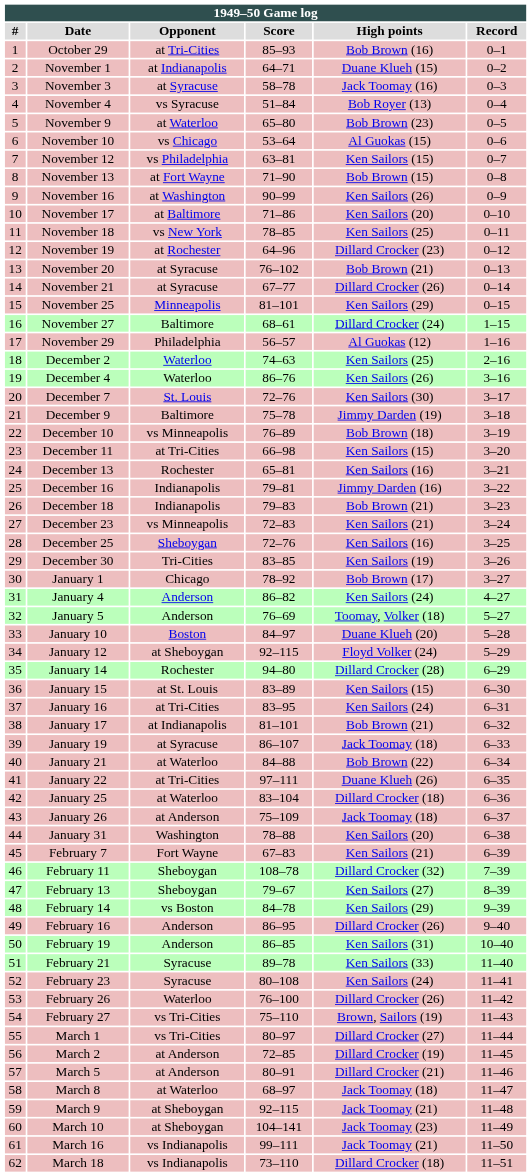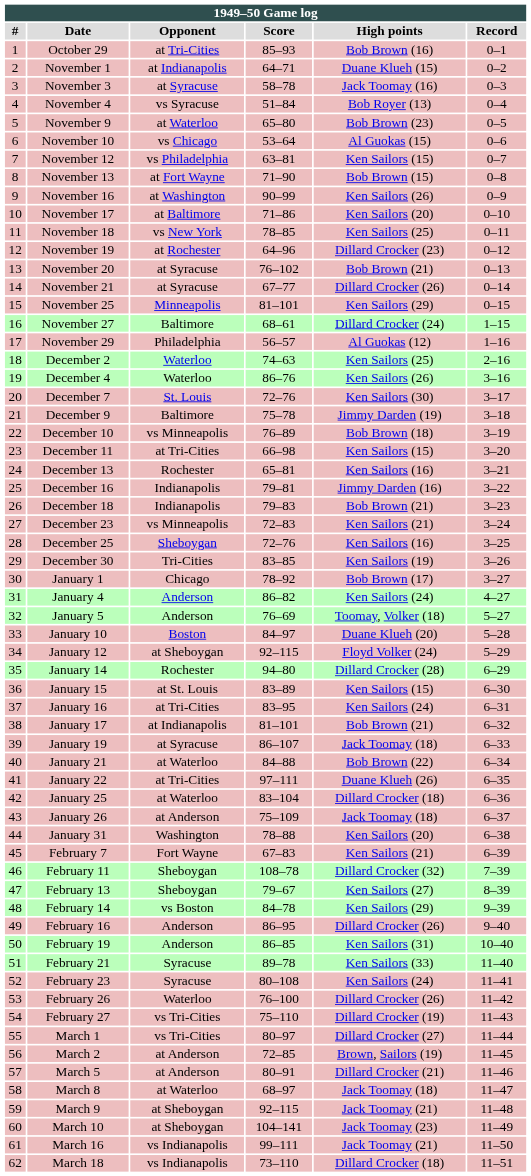 <table class="toccolours collapsible" width=50% style="clear:both; margin:1.5em auto; text-align:center">
 <tr>
 <th colspan=11 style="background:#2F4F4F; color:white;">1949–50 Game log</th>
 </tr>
 <tr align="center" bgcolor="#dddddd">
 <td><strong>#</strong></td>
 <td><strong>Date</strong></td>
 <td><strong>Opponent</strong></td>
 <td><strong>Score</strong></td>
 <td><strong>High points</strong></td>
 <td><strong>Record</strong></td>
 </tr>
 <tr align="center" bgcolor="edbebf">
 <td>1</td>
 <td>October 29</td>
 <td>at <a href='#'>Tri-Cities</a></td>
 <td>85–93</td>
 <td><a href='#'>Bob Brown</a> (16)</td>
 <td>0–1</td>
 </tr>
 <tr align="center" bgcolor="edbebf">
 <td>2</td>
 <td>November 1</td>
 <td>at <a href='#'>Indianapolis</a></td>
 <td>64–71</td>
 <td><a href='#'>Duane Klueh</a> (15)</td>
 <td>0–2</td>
 </tr>
 <tr align="center" bgcolor="edbebf">
 <td>3</td>
 <td>November 3</td>
 <td>at <a href='#'>Syracuse</a></td>
 <td>58–78</td>
 <td><a href='#'>Jack Toomay</a> (16)</td>
 <td>0–3</td>
 </tr>
 <tr align="center" bgcolor="edbebf">
 <td>4</td>
 <td>November 4</td>
 <td>vs Syracuse</td>
 <td>51–84</td>
 <td><a href='#'>Bob Royer</a> (13)</td>
 <td>0–4</td>
 </tr>
 <tr align="center" bgcolor="edbebf">
 <td>5</td>
 <td>November 9</td>
 <td>at <a href='#'>Waterloo</a></td>
 <td>65–80</td>
 <td><a href='#'>Bob Brown</a> (23)</td>
 <td>0–5</td>
 </tr>
 <tr align="center" bgcolor="edbebf">
 <td>6</td>
 <td>November 10</td>
 <td>vs <a href='#'>Chicago</a></td>
 <td>53–64</td>
 <td><a href='#'>Al Guokas</a> (15)</td>
 <td>0–6</td>
 </tr>
 <tr align="center" bgcolor="edbebf">
 <td>7</td>
 <td>November 12</td>
 <td>vs <a href='#'>Philadelphia</a></td>
 <td>63–81</td>
 <td><a href='#'>Ken Sailors</a> (15)</td>
 <td>0–7</td>
 </tr>
 <tr align="center" bgcolor="edbebf">
 <td>8</td>
 <td>November 13</td>
 <td>at <a href='#'>Fort Wayne</a></td>
 <td>71–90</td>
 <td><a href='#'>Bob Brown</a> (15)</td>
 <td>0–8</td>
 </tr>
 <tr align="center" bgcolor="edbebf">
 <td>9</td>
 <td>November 16</td>
 <td>at <a href='#'>Washington</a></td>
 <td>90–99</td>
 <td><a href='#'>Ken Sailors</a> (26)</td>
 <td>0–9</td>
 </tr>
 <tr align="center" bgcolor="edbebf">
 <td>10</td>
 <td>November 17</td>
 <td>at <a href='#'>Baltimore</a></td>
 <td>71–86</td>
 <td><a href='#'>Ken Sailors</a> (20)</td>
 <td>0–10</td>
 </tr>
 <tr align="center" bgcolor="edbebf">
 <td>11</td>
 <td>November 18</td>
 <td>vs <a href='#'>New York</a></td>
 <td>78–85</td>
 <td><a href='#'>Ken Sailors</a> (25)</td>
 <td>0–11</td>
 </tr>
 <tr align="center" bgcolor="edbebf">
 <td>12</td>
 <td>November 19</td>
 <td>at <a href='#'>Rochester</a></td>
 <td>64–96</td>
 <td><a href='#'>Dillard Crocker</a> (23)</td>
 <td>0–12</td>
 </tr>
 <tr align="center" bgcolor="edbebf">
 <td>13</td>
 <td>November 20</td>
 <td>at Syracuse</td>
 <td>76–102</td>
 <td><a href='#'>Bob Brown</a> (21)</td>
 <td>0–13</td>
 </tr>
 <tr align="center" bgcolor="edbebf">
 <td>14</td>
 <td>November 21</td>
 <td>at Syracuse</td>
 <td>67–77</td>
 <td><a href='#'>Dillard Crocker</a> (26)</td>
 <td>0–14</td>
 </tr>
 <tr align="center" bgcolor="edbebf">
 <td>15</td>
 <td>November 25</td>
 <td><a href='#'>Minneapolis</a></td>
 <td>81–101</td>
 <td><a href='#'>Ken Sailors</a> (29)</td>
 <td>0–15</td>
 </tr>
 <tr align="center" bgcolor="bbffbb">
 <td>16</td>
 <td>November 27</td>
 <td>Baltimore</td>
 <td>68–61</td>
 <td><a href='#'>Dillard Crocker</a> (24)</td>
 <td>1–15</td>
 </tr>
 <tr align="center" bgcolor="edbebf">
 <td>17</td>
 <td>November 29</td>
 <td>Philadelphia</td>
 <td>56–57</td>
 <td><a href='#'>Al Guokas</a> (12)</td>
 <td>1–16</td>
 </tr>
 <tr align="center" bgcolor="bbffbb">
 <td>18</td>
 <td>December 2</td>
 <td><a href='#'>Waterloo</a></td>
 <td>74–63</td>
 <td><a href='#'>Ken Sailors</a> (25)</td>
 <td>2–16</td>
 </tr>
 <tr align="center" bgcolor="bbffbb">
 <td>19</td>
 <td>December 4</td>
 <td>Waterloo</td>
 <td>86–76</td>
 <td><a href='#'>Ken Sailors</a> (26)</td>
 <td>3–16</td>
 </tr>
 <tr align="center" bgcolor="edbebf">
 <td>20</td>
 <td>December 7</td>
 <td><a href='#'>St. Louis</a></td>
 <td>72–76</td>
 <td><a href='#'>Ken Sailors</a> (30)</td>
 <td>3–17</td>
 </tr>
 <tr align="center" bgcolor="edbebf">
 <td>21</td>
 <td>December 9</td>
 <td>Baltimore</td>
 <td>75–78</td>
 <td><a href='#'>Jimmy Darden</a> (19)</td>
 <td>3–18</td>
 </tr>
 <tr align="center" bgcolor="edbebf">
 <td>22</td>
 <td>December 10</td>
 <td>vs Minneapolis</td>
 <td>76–89</td>
 <td><a href='#'>Bob Brown</a> (18)</td>
 <td>3–19</td>
 </tr>
 <tr align="center" bgcolor="edbebf">
 <td>23</td>
 <td>December 11</td>
 <td>at Tri-Cities</td>
 <td>66–98</td>
 <td><a href='#'>Ken Sailors</a> (15)</td>
 <td>3–20</td>
 </tr>
 <tr align="center" bgcolor="edbebf">
 <td>24</td>
 <td>December 13</td>
 <td>Rochester</td>
 <td>65–81</td>
 <td><a href='#'>Ken Sailors</a> (16)</td>
 <td>3–21</td>
 </tr>
 <tr align="center" bgcolor="edbebf">
 <td>25</td>
 <td>December 16</td>
 <td>Indianapolis</td>
 <td>79–81</td>
 <td><a href='#'>Jimmy Darden</a> (16)</td>
 <td>3–22</td>
 </tr>
 <tr align="center" bgcolor="edbebf">
 <td>26</td>
 <td>December 18</td>
 <td>Indianapolis</td>
 <td>79–83</td>
 <td><a href='#'>Bob Brown</a> (21)</td>
 <td>3–23</td>
 </tr>
 <tr align="center" bgcolor="edbebf">
 <td>27</td>
 <td>December 23</td>
 <td>vs Minneapolis</td>
 <td>72–83</td>
 <td><a href='#'>Ken Sailors</a> (21)</td>
 <td>3–24</td>
 </tr>
 <tr align="center" bgcolor="edbebf">
 <td>28</td>
 <td>December 25</td>
 <td><a href='#'>Sheboygan</a></td>
 <td>72–76</td>
 <td><a href='#'>Ken Sailors</a> (16)</td>
 <td>3–25</td>
 </tr>
 <tr align="center" bgcolor="edbebf">
 <td>29</td>
 <td>December 30</td>
 <td>Tri-Cities</td>
 <td>83–85</td>
 <td><a href='#'>Ken Sailors</a> (19)</td>
 <td>3–26</td>
 </tr>
 <tr align="center" bgcolor="edbebf">
 <td>30</td>
 <td>January 1</td>
 <td>Chicago</td>
 <td>78–92</td>
 <td><a href='#'>Bob Brown</a> (17)</td>
 <td>3–27</td>
 </tr>
 <tr align="center" bgcolor="bbffbb">
 <td>31</td>
 <td>January 4</td>
 <td><a href='#'>Anderson</a></td>
 <td>86–82</td>
 <td><a href='#'>Ken Sailors</a> (24)</td>
 <td>4–27</td>
 </tr>
 <tr align="center" bgcolor="bbffbb">
 <td>32</td>
 <td>January 5</td>
 <td>Anderson</td>
 <td>76–69</td>
 <td><a href='#'>Toomay</a>, <a href='#'>Volker</a> (18)</td>
 <td>5–27</td>
 </tr>
 <tr align="center" bgcolor="edbebf">
 <td>33</td>
 <td>January 10</td>
 <td><a href='#'>Boston</a></td>
 <td>84–97</td>
 <td><a href='#'>Duane Klueh</a> (20)</td>
 <td>5–28</td>
 </tr>
 <tr align="center" bgcolor="edbebf">
 <td>34</td>
 <td>January 12</td>
 <td>at Sheboygan</td>
 <td>92–115</td>
 <td><a href='#'>Floyd Volker</a> (24)</td>
 <td>5–29</td>
 </tr>
 <tr align="center" bgcolor="bbffbb">
 <td>35</td>
 <td>January 14</td>
 <td>Rochester</td>
 <td>94–80</td>
 <td><a href='#'>Dillard Crocker</a> (28)</td>
 <td>6–29</td>
 </tr>
 <tr align="center" bgcolor="edbebf">
 <td>36</td>
 <td>January 15</td>
 <td>at St. Louis</td>
 <td>83–89</td>
 <td><a href='#'>Ken Sailors</a> (15)</td>
 <td>6–30</td>
 </tr>
 <tr align="center" bgcolor="edbebf">
 <td>37</td>
 <td>January 16</td>
 <td>at Tri-Cities</td>
 <td>83–95</td>
 <td><a href='#'>Ken Sailors</a> (24)</td>
 <td>6–31</td>
 </tr>
 <tr align="center" bgcolor="edbebf">
 <td>38</td>
 <td>January 17</td>
 <td>at Indianapolis</td>
 <td>81–101</td>
 <td><a href='#'>Bob Brown</a> (21)</td>
 <td>6–32</td>
 </tr>
 <tr align="center" bgcolor="edbebf">
 <td>39</td>
 <td>January 19</td>
 <td>at Syracuse</td>
 <td>86–107</td>
 <td><a href='#'>Jack Toomay</a> (18)</td>
 <td>6–33</td>
 </tr>
 <tr align="center" bgcolor="edbebf">
 <td>40</td>
 <td>January 21</td>
 <td>at Waterloo</td>
 <td>84–88</td>
 <td><a href='#'>Bob Brown</a> (22)</td>
 <td>6–34</td>
 </tr>
 <tr align="center" bgcolor="edbebf">
 <td>41</td>
 <td>January 22</td>
 <td>at Tri-Cities</td>
 <td>97–111</td>
 <td><a href='#'>Duane Klueh</a> (26)</td>
 <td>6–35</td>
 </tr>
 <tr align="center" bgcolor="edbebf">
 <td>42</td>
 <td>January 25</td>
 <td>at Waterloo</td>
 <td>83–104</td>
 <td><a href='#'>Dillard Crocker</a> (18)</td>
 <td>6–36</td>
 </tr>
 <tr align="center" bgcolor="edbebf">
 <td>43</td>
 <td>January 26</td>
 <td>at Anderson</td>
 <td>75–109</td>
 <td><a href='#'>Jack Toomay</a> (18)</td>
 <td>6–37</td>
 </tr>
 <tr align="center" bgcolor="edbebf">
 <td>44</td>
 <td>January 31</td>
 <td>Washington</td>
 <td>78–88</td>
 <td><a href='#'>Ken Sailors</a> (20)</td>
 <td>6–38</td>
 </tr>
 <tr align="center" bgcolor="edbebf">
 <td>45</td>
 <td>February 7</td>
 <td>Fort Wayne</td>
 <td>67–83</td>
 <td><a href='#'>Ken Sailors</a> (21)</td>
 <td>6–39</td>
 </tr>
 <tr align="center" bgcolor="bbffbb">
 <td>46</td>
 <td>February 11</td>
 <td>Sheboygan</td>
 <td>108–78</td>
 <td><a href='#'>Dillard Crocker</a> (32)</td>
 <td>7–39</td>
 </tr>
 <tr align="center" bgcolor="bbffbb">
 <td>47</td>
 <td>February 13</td>
 <td>Sheboygan</td>
 <td>79–67</td>
 <td><a href='#'>Ken Sailors</a> (27)</td>
 <td>8–39</td>
 </tr>
 <tr align="center" bgcolor="bbffbb">
 <td>48</td>
 <td>February 14</td>
 <td>vs Boston</td>
 <td>84–78</td>
 <td><a href='#'>Ken Sailors</a> (29)</td>
 <td>9–39</td>
 </tr>
 <tr align="center" bgcolor="edbebf">
 <td>49</td>
 <td>February 16</td>
 <td>Anderson</td>
 <td>86–95</td>
 <td><a href='#'>Dillard Crocker</a> (26)</td>
 <td>9–40</td>
 </tr>
 <tr align="center" bgcolor="bbffbb">
 <td>50</td>
 <td>February 19</td>
 <td>Anderson</td>
 <td>86–85</td>
 <td><a href='#'>Ken Sailors</a> (31)</td>
 <td>10–40</td>
 </tr>
 <tr align="center" bgcolor="bbffbb">
 <td>51</td>
 <td>February 21</td>
 <td>Syracuse</td>
 <td>89–78</td>
 <td><a href='#'>Ken Sailors</a> (33)</td>
 <td>11–40</td>
 </tr>
 <tr align="center" bgcolor="edbebf">
 <td>52</td>
 <td>February 23</td>
 <td>Syracuse</td>
 <td>80–108</td>
 <td><a href='#'>Ken Sailors</a> (24)</td>
 <td>11–41</td>
 </tr>
 <tr align="center" bgcolor="edbebf">
 <td>53</td>
 <td>February 26</td>
 <td>Waterloo</td>
 <td>76–100</td>
 <td><a href='#'>Dillard Crocker</a> (26)</td>
 <td>11–42</td>
 </tr>
 <tr align="center" bgcolor="edbebf">
 <td>54</td>
 <td>February 27</td>
 <td>vs Tri-Cities</td>
 <td>75–110</td>
-<td><a href='#'>Brown</a>, <a href='#'>Sailors</a> (19)</td>
+<td><a href='#'>Dillard Crocker</a> (19)</td>
 <td>11–43</td>
 </tr>
 <tr align="center" bgcolor="edbebf">
 <td>55</td>
 <td>March 1</td>
 <td>vs Tri-Cities</td>
 <td>80–97</td>
 <td><a href='#'>Dillard Crocker</a> (27)</td>
 <td>11–44</td>
 </tr>
 <tr align="center" bgcolor="edbebf">
 <td>56</td>
 <td>March 2</td>
 <td>at Anderson</td>
 <td>72–85</td>
-<td><a href='#'>Dillard Crocker</a> (19)</td>
+<td><a href='#'>Brown</a>, <a href='#'>Sailors</a> (19)</td>
 <td>11–45</td>
 </tr>
 <tr align="center" bgcolor="edbebf">
 <td>57</td>
 <td>March 5</td>
 <td>at Anderson</td>
 <td>80–91</td>
 <td><a href='#'>Dillard Crocker</a> (21)</td>
 <td>11–46</td>
 </tr>
 <tr align="center" bgcolor="edbebf">
 <td>58</td>
 <td>March 8</td>
 <td>at Waterloo</td>
 <td>68–97</td>
 <td><a href='#'>Jack Toomay</a> (18)</td>
 <td>11–47</td>
 </tr>
 <tr align="center" bgcolor="edbebf">
 <td>59</td>
 <td>March 9</td>
 <td>at Sheboygan</td>
 <td>92–115</td>
 <td><a href='#'>Jack Toomay</a> (21)</td>
 <td>11–48</td>
 </tr>
 <tr align="center" bgcolor="edbebf">
 <td>60</td>
 <td>March 10</td>
 <td>at Sheboygan</td>
 <td>104–141</td>
 <td><a href='#'>Jack Toomay</a> (23)</td>
 <td>11–49</td>
 </tr>
 <tr align="center" bgcolor="edbebf">
 <td>61</td>
 <td>March 16</td>
 <td>vs Indianapolis</td>
 <td>99–111</td>
 <td><a href='#'>Jack Toomay</a> (21)</td>
 <td>11–50</td>
 </tr>
 <tr align="center" bgcolor="edbebf">
 <td>62</td>
 <td>March 18</td>
 <td>vs Indianapolis</td>
 <td>73–110</td>
 <td><a href='#'>Dillard Crocker</a> (18)</td>
 <td>11–51</td>
 </tr>
 </table>
